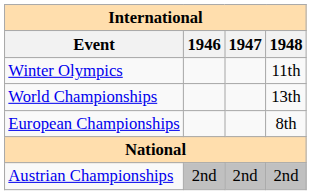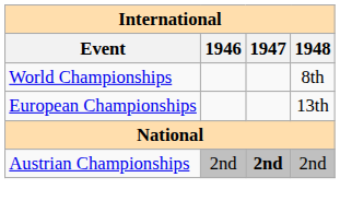 <table class="wikitable" style="text-align:center">
 <tr>
 <th style="background-color: #ffdead; " colspan=4 align=center>International</th>
 </tr>
 <tr>
 <th>Event</th>
 <th>1946</th>
 <th>1947</th>
 <th>1948</th>
 </tr>
 <tr>
-<td align=left><a href='#'>Winter Olympics</a></td>
-<td></td>
-<td></td>
-<td>11th</td>
-</tr>
-<tr>
 <td align=left><a href='#'>World Championships</a></td>
 <td></td>
 <td></td>
-<td>13th</td>
+<td>8th</td>
 </tr>
 <tr>
 <td align=left><a href='#'>European Championships</a></td>
 <td></td>
 <td></td>
-<td>8th</td>
+<td>13th</td>
 </tr>
 <tr>
 <th style="background-color: #ffdead; " colspan=4 align=center>National</th>
 </tr>
 <tr>
 <td align=left><a href='#'>Austrian Championships</a></td>
 <td bgcolor=silver>2nd</td>
-<td bgcolor=silver>2nd</td>
+<td bgcolor=silver><strong>2nd</strong></td>
 <td bgcolor=silver>2nd</td>
 </tr>
 </table>
